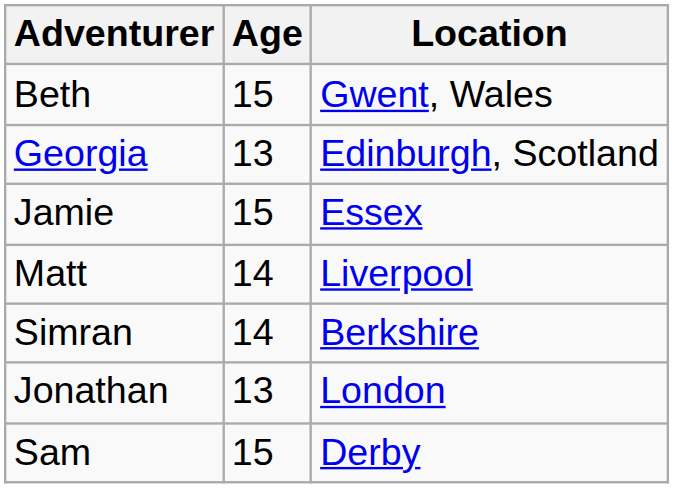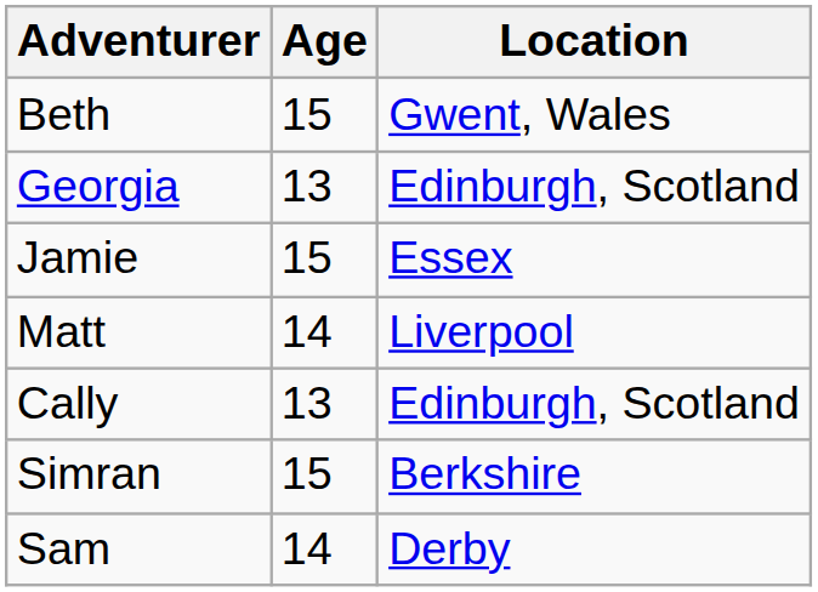 <table class="wikitable">
 <tr>
 <th>Adventurer</th>
 <th>Age</th>
 <th>Location</th>
 </tr>
 <tr>
 <td>Beth</td>
 <td>15</td>
 <td><a href='#'>Gwent</a>, Wales</td>
 </tr>
 <tr>
 <td><a href='#'>Georgia</a></td>
 <td>13</td>
 <td><a href='#'>Edinburgh</a>, Scotland</td>
 </tr>
 <tr>
 <td>Jamie</td>
 <td>15</td>
 <td><a href='#'>Essex</a></td>
 </tr>
 <tr>
 <td>Matt</td>
 <td>14</td>
 <td><a href='#'>Liverpool</a></td>
 </tr>
 <tr>
+<td>Cally</td>
+<td>13</td>
+<td><a href='#'>Edinburgh</a>, Scotland</td>
+</tr>
+<tr>
 <td>Simran</td>
-<td>14</td>
+<td>15</td>
 <td><a href='#'>Berkshire</a></td>
 </tr>
 <tr>
-<td>Jonathan</td>
-<td>13</td>
-<td><a href='#'>London</a></td>
-</tr>
-<tr>
 <td>Sam</td>
-<td>15</td>
+<td>14</td>
 <td><a href='#'>Derby</a></td>
 </tr>
 </table>
